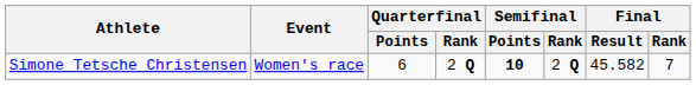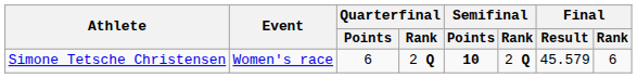 <table class="wikitable" style="font-size:90%;">
 <tr>
 <th rowspan=2>Athlete</th>
 <th rowspan=2>Event</th>
 <th colspan=2>Quarterfinal</th>
 <th colspan=2>Semifinal</th>
 <th colspan=2>Final</th>
 </tr>
 <tr style="font-size:95%">
 <th>Points</th>
 <th>Rank</th>
 <th>Points</th>
 <th>Rank</th>
 <th>Result</th>
 <th>Rank</th>
 </tr>
 <tr align=center>
 <td align=left><a href='#'>Simone Tetsche Christensen</a></td>
 <td align=left><a href='#'>Women's race</a></td>
 <td>6</td>
 <td>2 <strong>Q</strong></td>
 <td><strong>10</strong></td>
 <td>2 <strong>Q</strong></td>
-<td>45.582</td>
-<td>7</td>
+<td>45.579</td>
+<td>6</td>
 </tr>
 </table>
